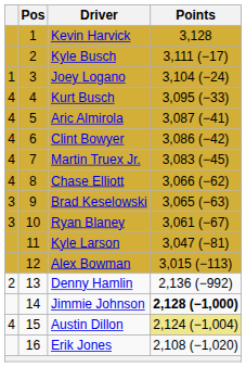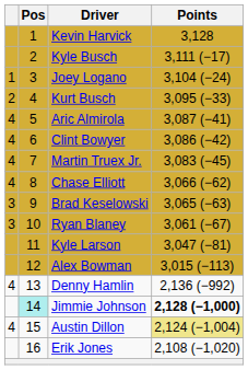 <table class="wikitable" style="font-size: 95%">
 <tr>
 <th></th>
 <th>Pos</th>
 <th>Driver</th>
 <th>Points</th>
 </tr>
 <tr style="background:#D4AF37;">
 <td align="left"></td>
 <td style="text-align:center;">1</td>
 <td><a href='#'>Kevin Harvick</a></td>
 <td style="text-align:center;">3,128</td>
 </tr>
 <tr style="background:#D4AF37;">
 <td align="left"></td>
 <td style="text-align:center;">2</td>
 <td><a href='#'>Kyle Busch</a></td>
 <td style="text-align:center;">3,111 (−17)</td>
 </tr>
 <tr style="background:#D4AF37;">
 <td align="left"> 1</td>
 <td style="text-align:center;">3</td>
 <td><a href='#'>Joey Logano</a></td>
 <td style="text-align:center;">3,104 (−24)</td>
 </tr>
 <tr style="background:#D4AF37;">
-<td align="left"> 4</td>
+<td align="left"> 2</td>
 <td style="text-align:center;">4</td>
 <td><a href='#'>Kurt Busch</a></td>
 <td style="text-align:center;">3,095 (−33)</td>
 </tr>
 <tr style="background:#D4AF37;">
 <td align="left"> 4</td>
 <td style="text-align:center;">5</td>
 <td><a href='#'>Aric Almirola</a></td>
 <td style="text-align:center;">3,087 (−41)</td>
 </tr>
 <tr style="background:#D4AF37;">
 <td align="left"> 4</td>
 <td style="text-align:center;">6</td>
 <td><a href='#'>Clint Bowyer</a></td>
 <td style="text-align:center;">3,086 (−42)</td>
 </tr>
 <tr style="background:#D4AF37;">
 <td align="left"> 4</td>
 <td style="text-align:center;">7</td>
 <td><a href='#'>Martin Truex Jr.</a></td>
 <td style="text-align:center;">3,083 (−45)</td>
 </tr>
 <tr style="background:#D4AF37;">
 <td align="left"> 4</td>
 <td style="text-align:center;">8</td>
 <td><a href='#'>Chase Elliott</a></td>
 <td style="text-align:center;">3,066 (−62)</td>
 </tr>
 <tr style="background:#D4AF37;">
 <td align="left"> 3</td>
 <td style="text-align:center;">9</td>
 <td><a href='#'>Brad Keselowski</a></td>
 <td style="text-align:center;">3,065 (−63)</td>
 </tr>
 <tr style="background:#D4AF37;">
 <td align="left"> 3</td>
 <td style="text-align:center;">10</td>
 <td><a href='#'>Ryan Blaney</a></td>
 <td style="text-align:center;">3,061 (−67)</td>
 </tr>
 <tr style="background:#D4AF37;">
 <td align="left"></td>
 <td style="text-align:center;">11</td>
 <td><a href='#'>Kyle Larson</a></td>
 <td style="text-align:center;">3,047 (−81)</td>
 </tr>
 <tr style="background:#D4AF37;">
 <td align="left"></td>
 <td style="text-align:center;">12</td>
 <td><a href='#'>Alex Bowman</a></td>
 <td style="text-align:center;">3,015 (−113)</td>
 </tr>
 <tr>
-<td align="left"> 2</td>
+<td align="left"> 4</td>
 <td style="text-align:center;">13</td>
 <td><a href='#'>Denny Hamlin</a></td>
 <td style="text-align:center;">2,136 (−992)</td>
 </tr>
 <tr>
 <td align="left"></td>
-<td style="text-align:center;">14</td>
+<td style="background: paleturquoise; text-align:center;">14</td>
 <td><a href='#'>Jimmie Johnson</a></td>
 <td style="text-align:center;"><strong>2,128 (−1,000)</strong></td>
 </tr>
 <tr>
 <td align="left"> 4</td>
 <td style="text-align:center;">15</td>
 <td><a href='#'>Austin Dillon</a></td>
 <td style="background: khaki; text-align:center;">2,124 (−1,004)</td>
 </tr>
 <tr>
 <td align="left"></td>
 <td style="text-align:center;">16</td>
 <td><a href='#'>Erik Jones</a></td>
 <td style="text-align:center;">2,108 (−1,020)</td>
 </tr>
 <tr class="sortbottom">
 <th colspan="9"></th>
 </tr>
 </table>
